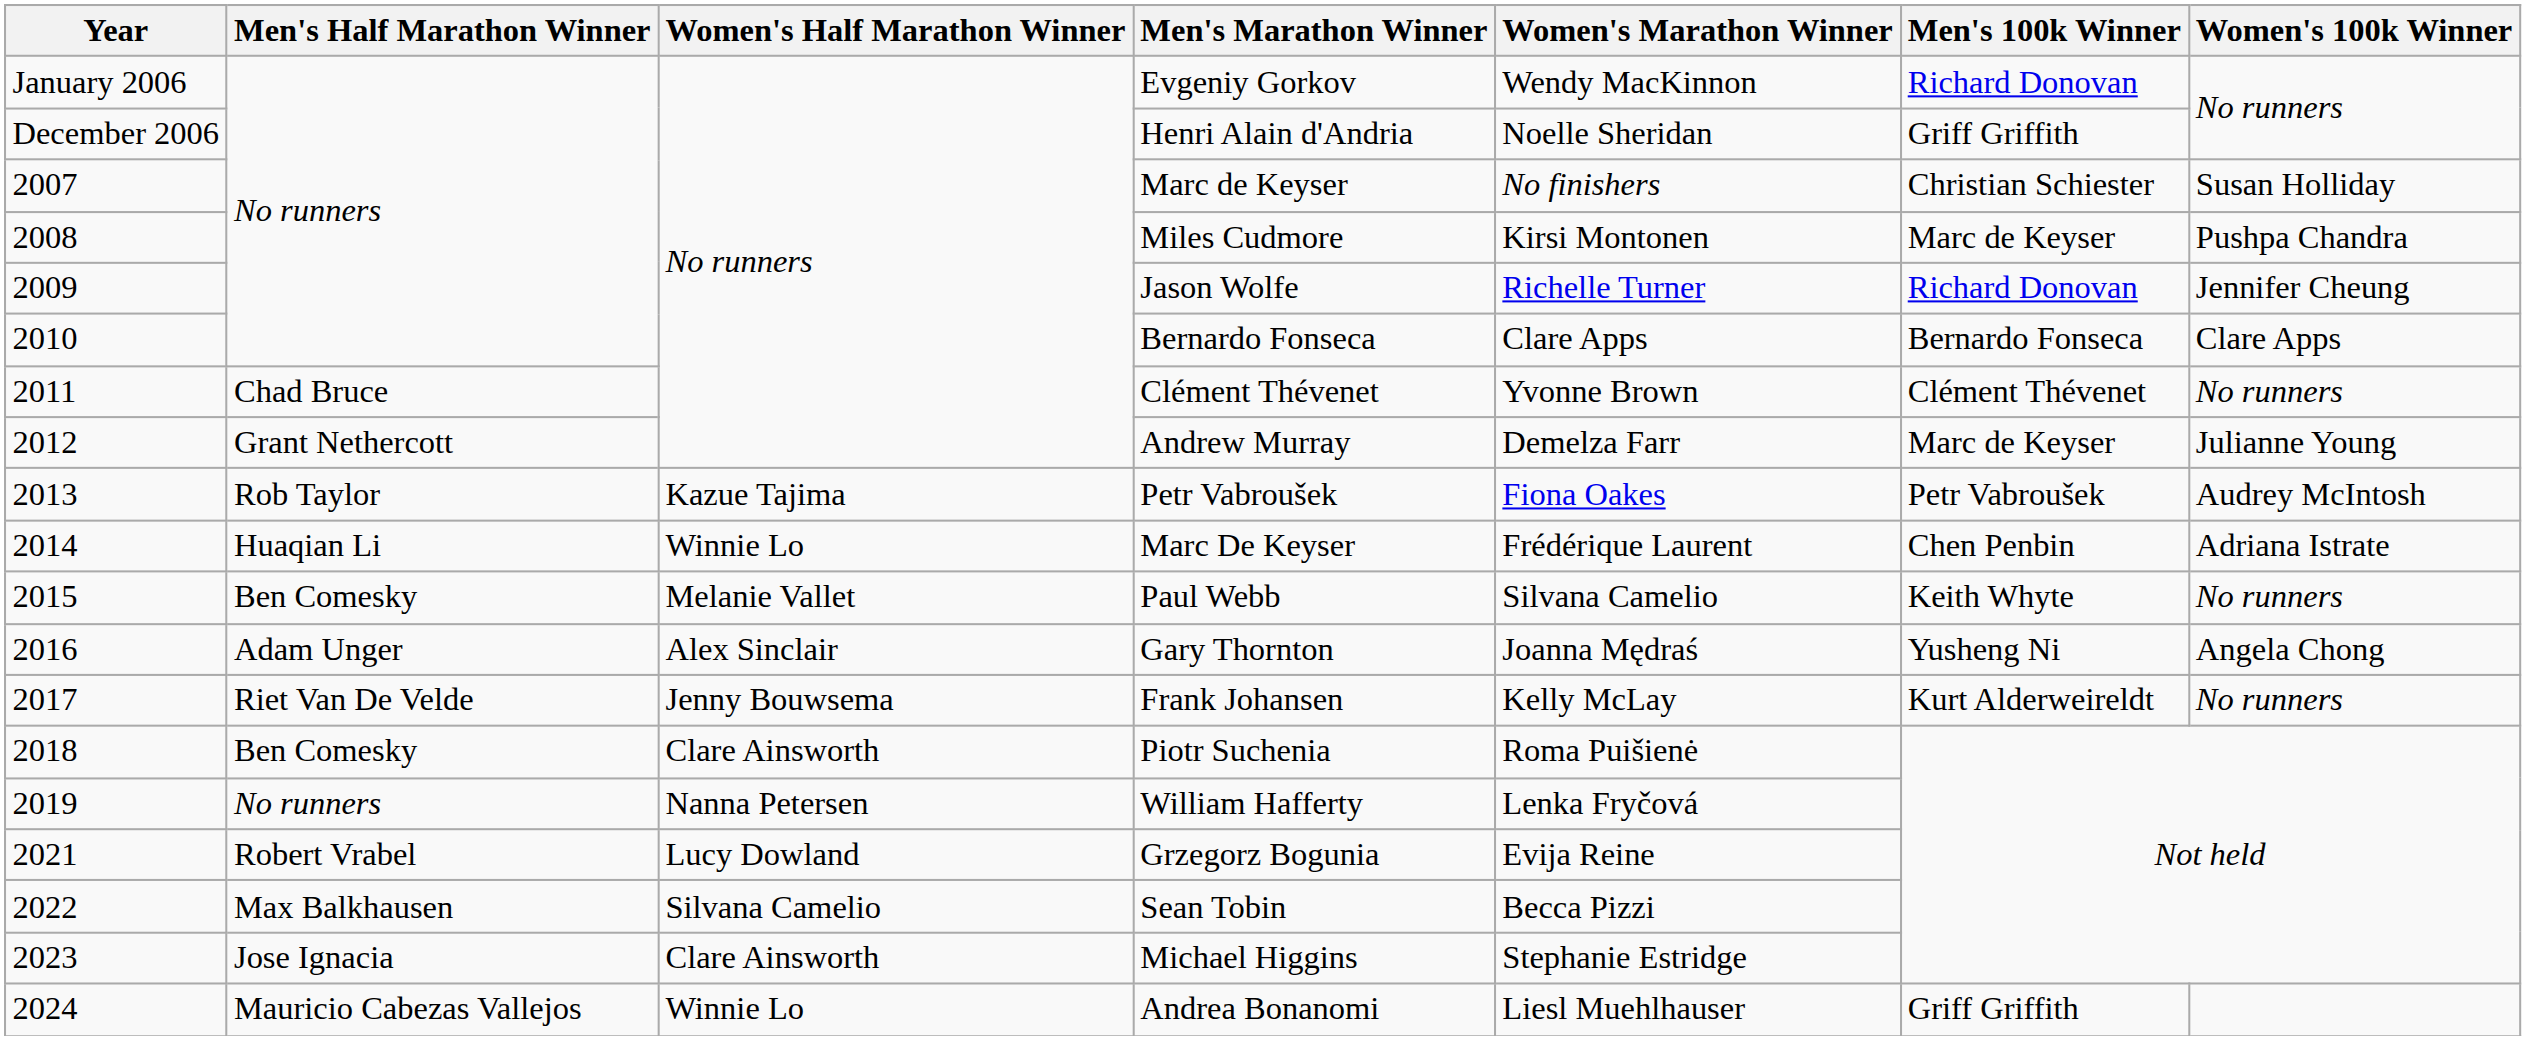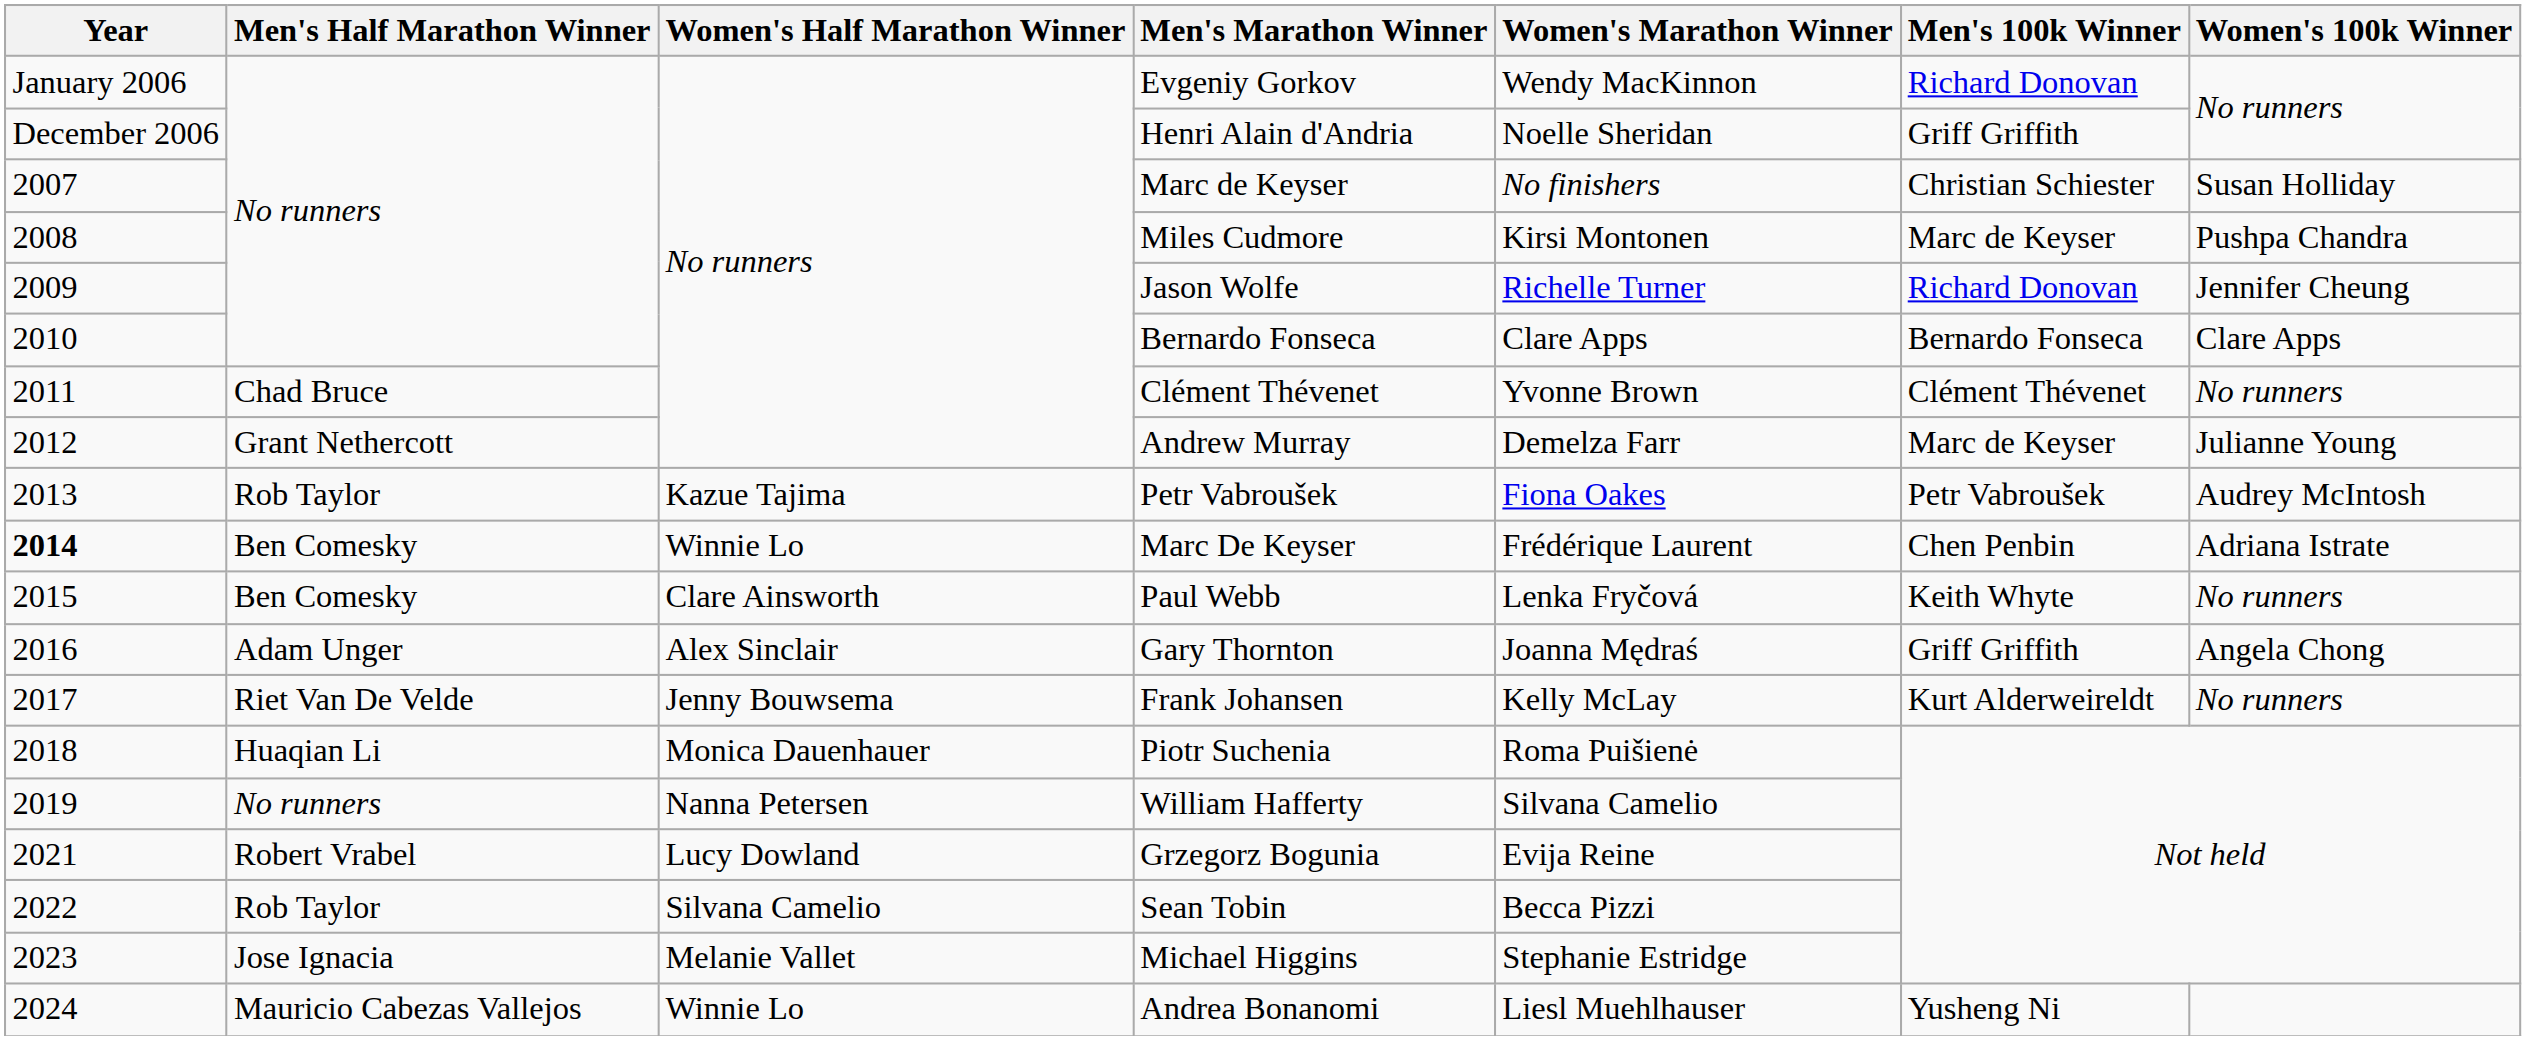 <table class="wikitable sortable">
 <tr>
 <th>Year</th>
 <th>Men's Half Marathon Winner</th>
 <th>Women's Half Marathon Winner</th>
 <th>Men's Marathon Winner</th>
 <th>Women's Marathon Winner</th>
 <th>Men's 100k Winner</th>
 <th>Women's 100k Winner</th>
 </tr>
 <tr>
 <td>January 2006</td>
 <td rowspan="6"><em>No runners</em></td>
 <td rowspan="8"><em>No runners</em></td>
 <td> Evgeniy Gorkov</td>
 <td> Wendy MacKinnon</td>
 <td> <a href='#'>Richard Donovan</a></td>
 <td rowspan="2"><em>No runners</em></td>
 </tr>
 <tr>
 <td>December 2006</td>
 <td> Henri Alain d'Andria</td>
 <td> Noelle Sheridan</td>
 <td>  Griff Griffith</td>
 </tr>
 <tr>
 <td>2007</td>
 <td> Marc de Keyser</td>
 <td><em>No finishers</em></td>
 <td> Christian Schiester</td>
 <td> Susan Holliday</td>
 </tr>
 <tr>
 <td>2008</td>
 <td> Miles Cudmore</td>
 <td>  Kirsi Montonen</td>
 <td> Marc de Keyser</td>
 <td> Pushpa Chandra</td>
 </tr>
 <tr>
 <td>2009</td>
 <td> Jason Wolfe</td>
 <td> <a href='#'>Richelle Turner</a></td>
 <td> <a href='#'>Richard Donovan</a></td>
 <td> Jennifer Cheung</td>
 </tr>
 <tr>
 <td>2010</td>
 <td> Bernardo Fonseca</td>
 <td> Clare Apps</td>
 <td> Bernardo Fonseca</td>
 <td> Clare Apps</td>
 </tr>
 <tr>
 <td>2011</td>
 <td> Chad Bruce</td>
 <td> Clément Thévenet</td>
 <td> Yvonne Brown</td>
 <td> Clément Thévenet</td>
 <td><em>No runners</em></td>
 </tr>
 <tr>
 <td>2012</td>
 <td> Grant Nethercott</td>
 <td> Andrew Murray</td>
 <td> Demelza Farr</td>
 <td> Marc de Keyser</td>
 <td> Julianne Young</td>
 </tr>
 <tr>
 <td>2013</td>
 <td> Rob Taylor</td>
 <td> Kazue Tajima</td>
 <td> Petr Vabroušek</td>
 <td> <a href='#'>Fiona Oakes</a></td>
 <td> Petr Vabroušek</td>
 <td> Audrey McIntosh</td>
 </tr>
 <tr>
-<td>2014</td>
-<td> Huaqian Li</td>
+<td><strong>2014</strong></td>
+<td> Ben Comesky</td>
 <td> Winnie Lo</td>
 <td> Marc De Keyser</td>
 <td> Frédérique Laurent</td>
 <td> Chen Penbin</td>
 <td> Adriana Istrate</td>
 </tr>
 <tr>
 <td>2015</td>
 <td> Ben Comesky</td>
-<td> Melanie Vallet</td>
+<td> Clare Ainsworth</td>
 <td> Paul Webb</td>
-<td> Silvana Camelio</td>
+<td> Lenka Fryčová</td>
 <td> Keith Whyte</td>
 <td><em>No runners</em></td>
 </tr>
 <tr>
 <td>2016</td>
 <td> Adam Unger</td>
 <td> Alex Sinclair</td>
 <td> Gary Thornton</td>
 <td> Joanna Mędraś</td>
-<td> Yusheng Ni</td>
+<td>  Griff Griffith</td>
 <td> Angela Chong</td>
 </tr>
 <tr>
 <td>2017</td>
 <td> Riet Van De Velde</td>
 <td> Jenny Bouwsema</td>
 <td> Frank Johansen</td>
 <td> Kelly McLay</td>
 <td>  Kurt Alderweireldt</td>
 <td><em>No runners</em></td>
 </tr>
 <tr>
 <td>2018</td>
-<td> Ben Comesky</td>
-<td> Clare Ainsworth</td>
+<td> Huaqian Li</td>
+<td> Monica Dauenhauer</td>
 <td> Piotr Suchenia</td>
 <td> Roma Puišienė</td>
 <td colspan="2" rowspan="5" align="center"><em>Not held</em></td>
 </tr>
 <tr>
 <td>2019</td>
 <td><em>No runners</em></td>
 <td> Nanna Petersen</td>
 <td> William Hafferty</td>
-<td> Lenka Fryčová</td>
+<td> Silvana Camelio</td>
 </tr>
 <tr>
 <td>2021</td>
 <td> Robert Vrabel</td>
 <td> Lucy Dowland</td>
 <td> Grzegorz Bogunia</td>
 <td> Evija Reine</td>
 </tr>
 <tr>
 <td>2022</td>
-<td> Max Balkhausen</td>
+<td> Rob Taylor</td>
 <td> Silvana Camelio</td>
 <td> Sean Tobin</td>
 <td> Becca Pizzi</td>
 </tr>
 <tr>
 <td>2023</td>
 <td> Jose Ignacia</td>
-<td> Clare Ainsworth</td>
+<td> Melanie Vallet</td>
 <td> Michael Higgins</td>
 <td> Stephanie Estridge</td>
 </tr>
 <tr>
 <td>2024</td>
 <td> Mauricio Cabezas Vallejos</td>
 <td> Winnie Lo</td>
 <td> Andrea Bonanomi</td>
 <td> Liesl Muehlhauser</td>
-<td>  Griff Griffith</td>
+<td> Yusheng Ni</td>
 </tr>
 </table>
